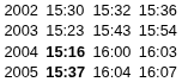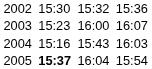 <table>
 <tr>
 <td>2002</td>
 <td></td>
 <td>15:30</td>
 <td></td>
 <td>15:32</td>
 <td></td>
 <td>15:36</td>
 </tr>
 <tr>
 <td>2003</td>
 <td></td>
 <td>15:23</td>
 <td></td>
-<td>15:43</td>
+<td>16:00</td>
 <td></td>
-<td>15:54</td>
+<td>16:07</td>
 </tr>
 <tr>
 <td>2004</td>
 <td></td>
-<td><strong>15:16 </strong></td>
+<td>15:16 </td>
 <td></td>
-<td>16:00</td>
+<td>15:43</td>
 <td></td>
 <td>16:03</td>
 </tr>
 <tr>
 <td>2005</td>
 <td></td>
 <td><strong>15:37</strong></td>
 <td></td>
 <td>16:04</td>
 <td></td>
-<td>16:07</td>
+<td>15:54</td>
 </tr>
 </table>
